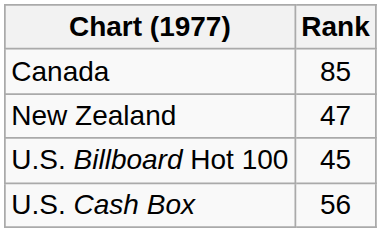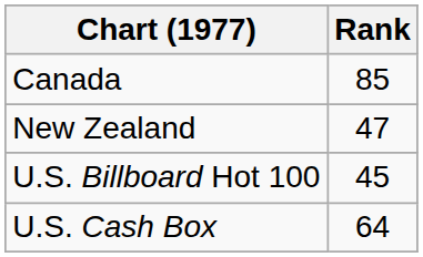 <table class="wikitable sortable">
 <tr>
 <th align="left">Chart (1977)</th>
 <th style="text-align:center;">Rank</th>
 </tr>
 <tr>
 <td>Canada </td>
 <td style="text-align:center;">85</td>
 </tr>
 <tr>
 <td>New Zealand </td>
 <td style="text-align:center;">47</td>
 </tr>
 <tr>
 <td>U.S. <em>Billboard</em> Hot 100 </td>
 <td style="text-align:center;">45</td>
 </tr>
 <tr>
 <td>U.S. <em>Cash Box</em></td>
-<td style="text-align:center;">56</td>
+<td style="text-align:center;">64</td>
 </tr>
 </table>
